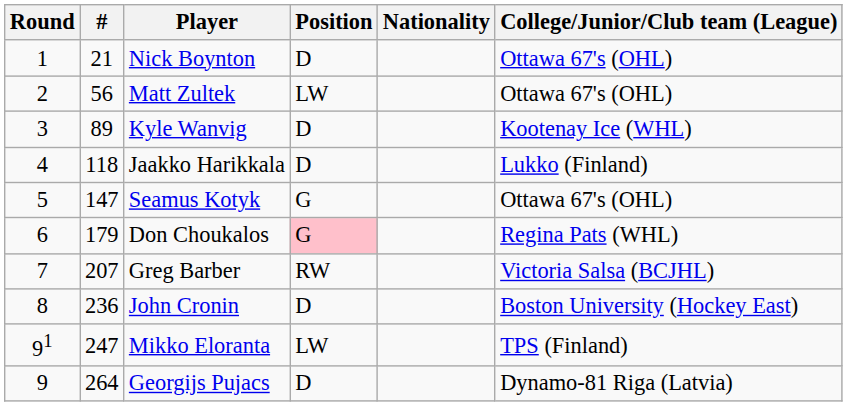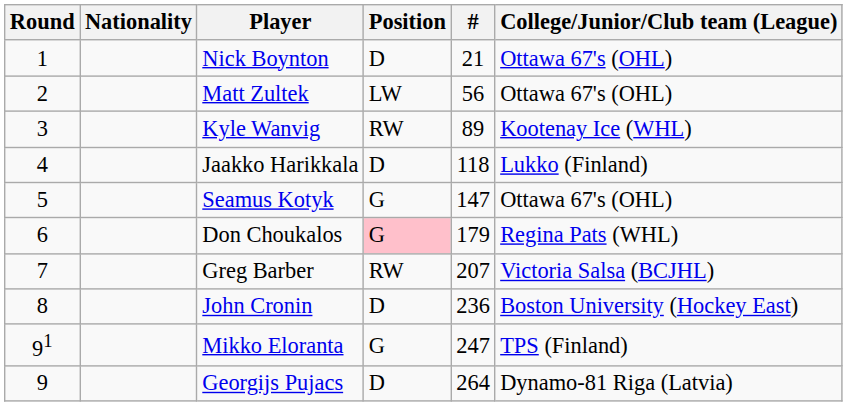 <table class="wikitable">
 <tr align="center">
 <th bgcolor="#DDDDFF">Round</th>
-<th bgcolor="#DDDDFF">#</th>
+<th bgcolor="#DDDDFF">Nationality</th>
 <th bgcolor="#DDDDFF">Player</th>
 <th bgcolor="#DDDDFF">Position</th>
-<th bgcolor="#DDDDFF">Nationality</th>
+<th bgcolor="#DDDDFF">#</th>
 <th bgcolor="#DDDDFF">College/Junior/Club team (League)</th>
 </tr>
 <tr>
 <td style="text-align:center;">1</td>
-<td style="text-align:center;">21</td>
+<td></td>
 <td><a href='#'>Nick Boynton</a></td>
 <td>D</td>
-<td></td>
+<td style="text-align:center;">21</td>
 <td><a href='#'>Ottawa 67's</a> (<a href='#'>OHL</a>)</td>
 </tr>
 <tr>
 <td style="text-align:center;">2</td>
-<td style="text-align:center;">56</td>
+<td></td>
 <td><a href='#'>Matt Zultek</a></td>
 <td>LW</td>
-<td></td>
+<td style="text-align:center;">56</td>
 <td>Ottawa 67's (OHL)</td>
 </tr>
 <tr>
 <td style="text-align:center;">3</td>
+<td></td>
+<td><a href='#'>Kyle Wanvig</a></td>
+<td>RW</td>
 <td style="text-align:center;">89</td>
-<td><a href='#'>Kyle Wanvig</a></td>
-<td>D</td>
-<td></td>
 <td><a href='#'>Kootenay Ice</a> (<a href='#'>WHL</a>)</td>
 </tr>
 <tr>
 <td style="text-align:center;">4</td>
-<td style="text-align:center;">118</td>
+<td></td>
 <td>Jaakko Harikkala</td>
 <td>D</td>
-<td></td>
+<td style="text-align:center;">118</td>
 <td><a href='#'>Lukko</a> (Finland)</td>
 </tr>
 <tr>
 <td style="text-align:center;">5</td>
-<td style="text-align:center;">147</td>
+<td></td>
 <td><a href='#'>Seamus Kotyk</a></td>
 <td>G</td>
-<td></td>
+<td style="text-align:center;">147</td>
 <td>Ottawa 67's (OHL)</td>
 </tr>
 <tr>
 <td style="text-align:center;">6</td>
-<td style="text-align:center;">179</td>
+<td></td>
 <td>Don Choukalos</td>
 <td style="background: pink;">G</td>
-<td></td>
+<td style="text-align:center;">179</td>
 <td><a href='#'>Regina Pats</a> (WHL)</td>
 </tr>
 <tr>
 <td style="text-align:center;">7</td>
-<td style="text-align:center;">207</td>
+<td></td>
 <td>Greg Barber</td>
 <td>RW</td>
-<td></td>
+<td style="text-align:center;">207</td>
 <td><a href='#'>Victoria Salsa</a> (<a href='#'>BCJHL</a>)</td>
 </tr>
 <tr>
 <td style="text-align:center;">8</td>
-<td style="text-align:center;">236</td>
+<td></td>
 <td><a href='#'>John Cronin</a></td>
 <td>D</td>
-<td></td>
+<td style="text-align:center;">236</td>
 <td><a href='#'>Boston University</a> (<a href='#'>Hockey East</a>)</td>
 </tr>
 <tr>
 <td style="text-align:center;">9<sup>1</sup></td>
+<td></td>
+<td><a href='#'>Mikko Eloranta</a></td>
+<td>G</td>
 <td style="text-align:center;">247</td>
-<td><a href='#'>Mikko Eloranta</a></td>
-<td>LW</td>
-<td></td>
 <td><a href='#'>TPS</a> (Finland)</td>
 </tr>
 <tr>
 <td style="text-align:center;">9</td>
-<td style="text-align:center;">264</td>
+<td></td>
 <td><a href='#'>Georgijs Pujacs</a></td>
 <td>D</td>
-<td></td>
+<td style="text-align:center;">264</td>
 <td>Dynamo-81 Riga (Latvia)</td>
 </tr>
 </table>
